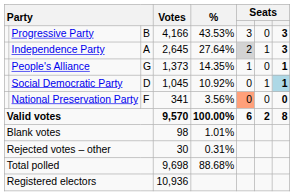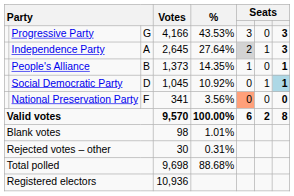 <table class="wikitable" border="1" style="text-align:right;">
 <tr>
 <th style="text-align:left;" valign=bottom rowspan=2 colspan=3>Party</th>
 <th align=center valign=bottom rowspan=2 width="50">Votes</th>
 <th align=center valign=bottom rowspan=2 width="50">%</th>
 <th colspan=3>Seats</th>
 </tr>
 <tr>
 <th align=center valign=bottom width="20"><small></small></th>
 <th align=center valign=bottom width="20"><small><a href='#'></a></small></th>
 <th align=center valign=bottom width="20"><small></small></th>
 </tr>
 <tr>
 <td></td>
 <td align=left><a href='#'>Progressive Party</a></td>
-<td align=left>B</td>
+<td align=left>G</td>
 <td>4,166</td>
 <td>43.53%</td>
 <td>3</td>
 <td>0</td>
 <td><strong>3</strong></td>
 </tr>
 <tr>
 <td></td>
 <td align=left><a href='#'>Independence Party</a></td>
 <td align=left>A</td>
 <td>2,645</td>
 <td>27.64%</td>
 <td style="background: lightgrey;">2</td>
 <td>1</td>
 <td><strong>3</strong></td>
 </tr>
 <tr>
 <td></td>
 <td align=left><a href='#'>People's Alliance</a></td>
-<td align=left>G</td>
+<td align=left>B</td>
 <td>1,373</td>
 <td>14.35%</td>
 <td>1</td>
 <td>0</td>
 <td><strong>1</strong></td>
 </tr>
 <tr>
 <td></td>
 <td align=left><a href='#'>Social Democratic Party</a></td>
 <td align=left>D</td>
 <td>1,045</td>
 <td>10.92%</td>
 <td>0</td>
 <td>1</td>
 <td style="background: lightblue;"><strong>1</strong></td>
 </tr>
 <tr>
 <td></td>
 <td align=left><a href='#'>National Preservation Party</a></td>
 <td align=left>F</td>
 <td>341</td>
 <td>3.56%</td>
 <td style="background: lightsalmon;">0</td>
 <td>0</td>
 <td><strong>0</strong></td>
 </tr>
 <tr style="font-weight:bold">
 <td align=left colspan=3>Valid votes</td>
 <td>9,570</td>
 <td>100.00%</td>
 <td>6</td>
 <td>2</td>
 <td>8</td>
 </tr>
 <tr>
 <td align=left colspan=3>Blank votes</td>
 <td>98</td>
 <td>1.01%</td>
 <td></td>
 <td></td>
 <td></td>
 </tr>
 <tr>
 <td align=left colspan=3>Rejected votes – other</td>
 <td>30</td>
 <td>0.31%</td>
 <td></td>
 <td></td>
 <td></td>
 </tr>
 <tr>
 <td align=left colspan=3>Total polled</td>
 <td>9,698</td>
 <td>88.68%</td>
 <td></td>
 <td></td>
 <td></td>
 </tr>
 <tr>
 <td align=left colspan=3>Registered electors</td>
 <td>10,936</td>
 <td></td>
 <td></td>
 <td></td>
 <td></td>
 </tr>
 </table>
